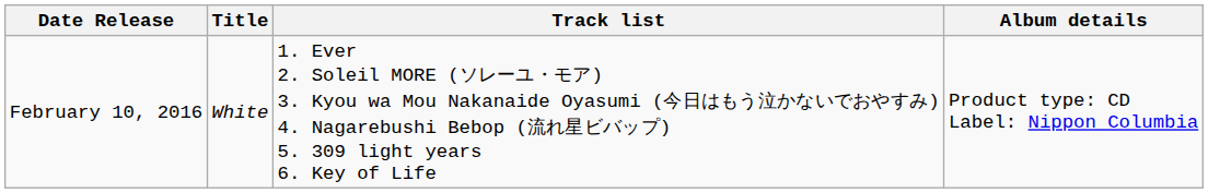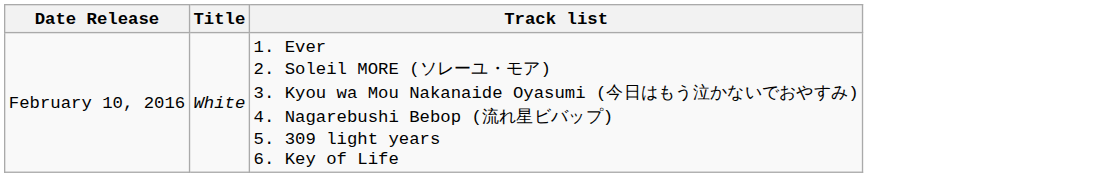 <table class="wikitable">
 <tr>
 <th>Date Release</th>
 <th>Title</th>
 <th>Track list</th>
-<th>Album details</th>
 </tr>
 <tr>
 <td>February 10, 2016</td>
 <td><em>White</em></td>
 <td>1. Ever<br>2. Soleil MORE (ソレーユ・モア)<br>3. Kyou wa Mou Nakanaide Oyasumi (今日はもう泣かないでおやすみ)<br>4. Nagarebushi Bebop (流れ星ビバップ)<br>5. 309 light years<br>6. Key of Life</td>
-<td>Product type: CD<br>Label: <a href='#'>Nippon Columbia</a></td>
 </tr>
 </table>
